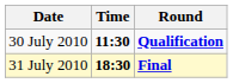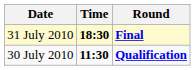 <table class="wikitable">
 <tr>
 <th>Date</th>
 <th>Time</th>
 <th>Round</th>
 </tr>
+<tr style=background:lemonchiffon>
+<td>31 July 2010</td>
+<td><strong>18:30</strong></td>
+<td><strong><a href='#'>Final</a></strong></td>
+</tr>
 <tr>
 <td>30 July 2010</td>
 <td><strong>11:30</strong></td>
 <td><strong><a href='#'>Qualification</a></strong></td>
 </tr>
-<tr style=background:lemonchiffon>
-<td>31 July 2010</td>
-<td><strong>18:30</strong></td>
-<td><strong><a href='#'>Final</a></strong></td>
-</tr>
 </table>
